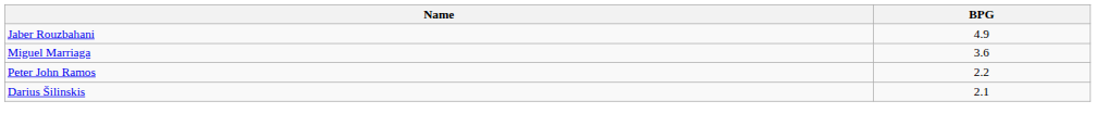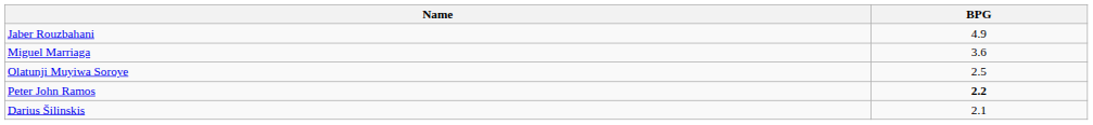 <table class=wikitable width="90%">
 <tr>
 <th width="80%">Name</th>
 <th width="20%">BPG</th>
 </tr>
 <tr>
 <td> <a href='#'>Jaber Rouzbahani</a></td>
 <td align=center>4.9</td>
 </tr>
 <tr>
 <td> <a href='#'>Miguel Marriaga</a></td>
 <td align=center>3.6</td>
 </tr>
 <tr>
+<td> <a href='#'>Olatunji Muyiwa Soroye</a></td>
+<td align=center>2.5</td>
+</tr>
+<tr>
 <td> <a href='#'>Peter John Ramos</a></td>
-<td align=center>2.2</td>
+<td align=center><strong>2.2</strong></td>
 </tr>
 <tr>
 <td> <a href='#'>Darius Šilinskis</a></td>
 <td align=center>2.1</td>
 </tr>
 </table>
